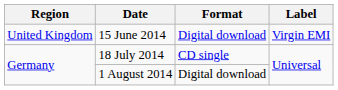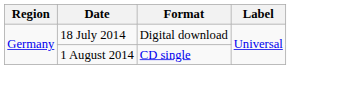 <table class=wikitable>
 <tr>
 <th>Region</th>
 <th>Date</th>
 <th>Format</th>
 <th>Label</th>
 </tr>
 <tr>
-<td><a href='#'>United Kingdom</a></td>
-<td>15 June 2014</td>
-<td><a href='#'>Digital download</a></td>
-<td><a href='#'>Virgin EMI</a></td>
-</tr>
-<tr>
 <td rowspan="2"><a href='#'>Germany</a></td>
 <td>18 July 2014</td>
-<td><a href='#'>CD single</a></td>
+<td>Digital download</td>
 <td rowspan="2"><a href='#'>Universal</a></td>
 </tr>
 <tr>
 <td>1 August 2014</td>
-<td>Digital download</td>
+<td><a href='#'>CD single</a></td>
 </tr>
 </table>
